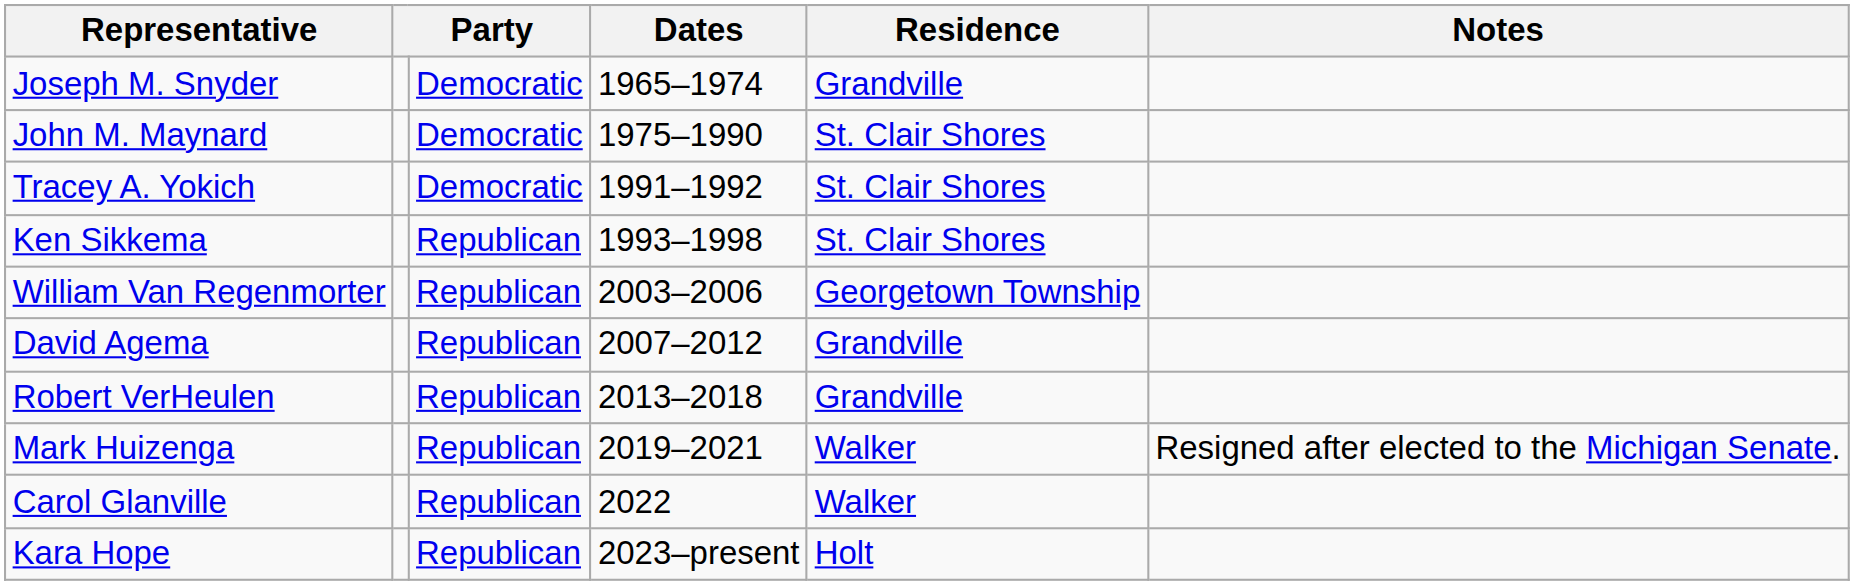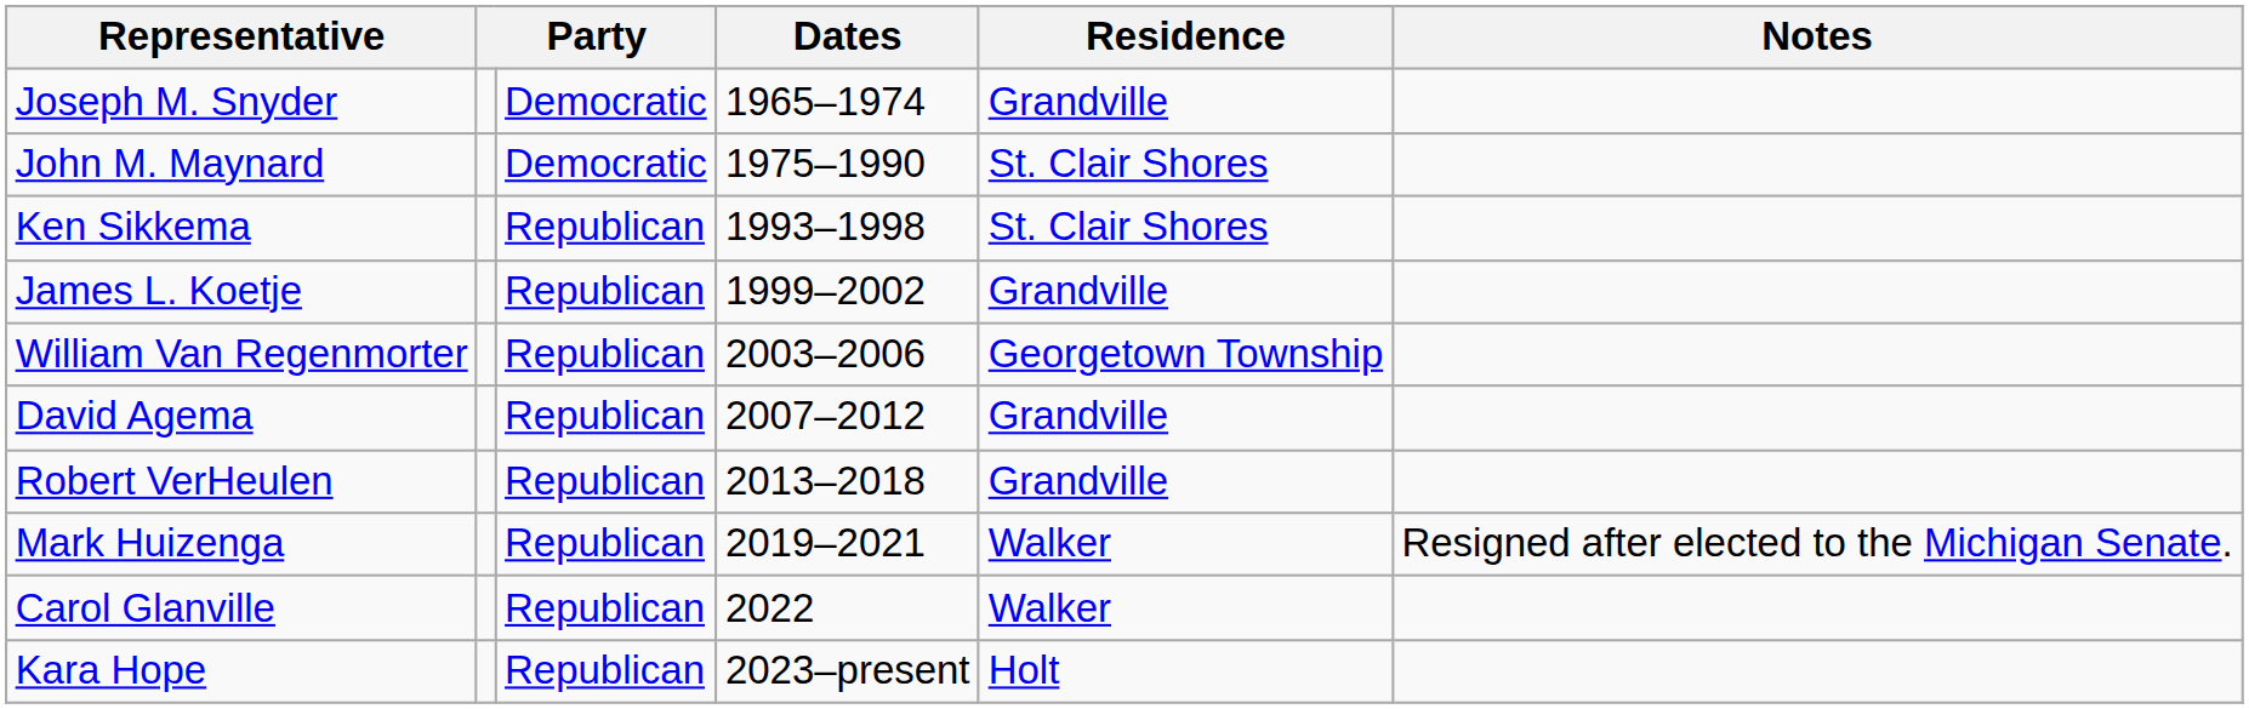 <table class=wikitable>
 <tr valign=bottom>
 <th>Representative</th>
 <th colspan="2">Party</th>
 <th>Dates</th>
 <th>Residence</th>
 <th>Notes</th>
 </tr>
 <tr>
 <td><a href='#'>Joseph M. Snyder</a></td>
 <td bgcolor=></td>
 <td><a href='#'>Democratic</a></td>
 <td>1965–1974</td>
 <td><a href='#'>Grandville</a></td>
 <td></td>
 </tr>
 <tr>
 <td><a href='#'>John M. Maynard</a></td>
 <td bgcolor=></td>
 <td><a href='#'>Democratic</a></td>
 <td>1975–1990</td>
 <td><a href='#'>St. Clair Shores</a></td>
 <td></td>
 </tr>
 <tr>
-<td><a href='#'>Tracey A. Yokich</a></td>
-<td bgcolor=></td>
-<td><a href='#'>Democratic</a></td>
-<td>1991–1992</td>
-<td><a href='#'>St. Clair Shores</a></td>
-<td></td>
-</tr>
-<tr>
 <td><a href='#'>Ken Sikkema</a></td>
 <td bgcolor=></td>
 <td><a href='#'>Republican</a></td>
 <td>1993–1998</td>
 <td><a href='#'>St. Clair Shores</a></td>
+<td></td>
+</tr>
+<tr>
+<td><a href='#'>James L. Koetje</a></td>
+<td bgcolor=></td>
+<td><a href='#'>Republican</a></td>
+<td>1999–2002</td>
+<td><a href='#'>Grandville</a></td>
 <td></td>
 </tr>
 <tr>
 <td><a href='#'>William Van Regenmorter</a></td>
 <td bgcolor=></td>
 <td><a href='#'>Republican</a></td>
 <td>2003–2006</td>
 <td><a href='#'>Georgetown Township</a></td>
 <td></td>
 </tr>
 <tr>
 <td><a href='#'>David Agema</a></td>
 <td bgcolor=></td>
 <td><a href='#'>Republican</a></td>
 <td>2007–2012</td>
 <td><a href='#'>Grandville</a></td>
 <td></td>
 </tr>
 <tr>
 <td><a href='#'>Robert VerHeulen</a></td>
 <td bgcolor=></td>
 <td><a href='#'>Republican</a></td>
 <td>2013–2018</td>
 <td><a href='#'>Grandville</a></td>
 <td></td>
 </tr>
 <tr>
 <td><a href='#'>Mark Huizenga</a></td>
 <td bgcolor=></td>
 <td><a href='#'>Republican</a></td>
 <td>2019–2021</td>
 <td><a href='#'>Walker</a></td>
 <td>Resigned after elected to the <a href='#'>Michigan Senate</a>.</td>
 </tr>
 <tr>
 <td><a href='#'>Carol Glanville</a></td>
 <td bgcolor=></td>
 <td><a href='#'>Republican</a></td>
 <td>2022</td>
 <td><a href='#'>Walker</a></td>
 <td></td>
 </tr>
 <tr>
 <td><a href='#'>Kara Hope</a></td>
 <td bgcolor=></td>
 <td><a href='#'>Republican</a></td>
 <td>2023–present</td>
 <td><a href='#'>Holt</a></td>
 <td></td>
 </tr>
 </table>
